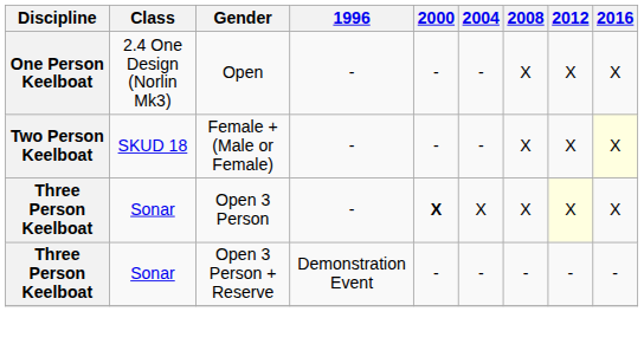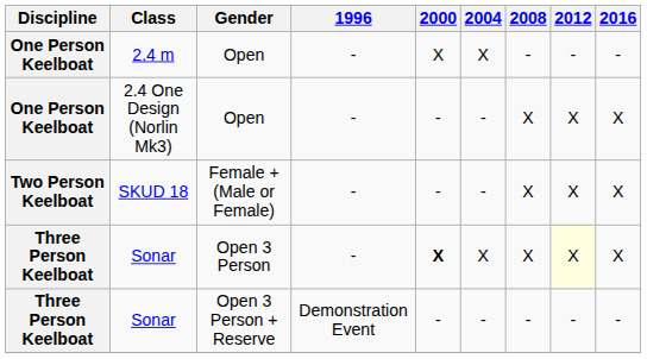 <table class="wikitable" style="text-align: center;">
 <tr>
 <th scope="col">Discipline</th>
 <th scope="col">Class</th>
 <th scope="col">Gender</th>
 <th scope="col"><a href='#'>1996</a></th>
 <th scope="col"><a href='#'>2000</a></th>
 <th scope="col"><a href='#'>2004</a></th>
 <th scope="col"><a href='#'>2008</a></th>
 <th scope="col"><a href='#'>2012</a></th>
 <th scope="col"><a href='#'>2016</a></th>
+</tr>
+<tr>
+<th scope="row">One Person Keelboat</th>
+<td><a href='#'>2.4 m</a></td>
+<td>Open</td>
+<td>-</td>
+<td>X</td>
+<td>X</td>
+<td>-</td>
+<td>-</td>
+<td>-</td>
 </tr>
 <tr>
 <th scope="row">One Person Keelboat</th>
 <td>2.4 One Design (Norlin Mk3)</td>
 <td>Open</td>
 <td>-</td>
 <td>-</td>
 <td>-</td>
 <td>X</td>
 <td>X</td>
 <td>X</td>
 </tr>
 <tr>
 <th scope="row">Two Person Keelboat</th>
 <td><a href='#'>SKUD 18</a></td>
 <td>Female + (Male or Female)</td>
 <td>-</td>
 <td>-</td>
 <td>-</td>
 <td>X</td>
 <td>X</td>
-<td style="background: lightyellow;">X</td>
+<td>X</td>
 </tr>
 <tr>
 <th scope="row">Three Person Keelboat</th>
 <td><a href='#'>Sonar</a></td>
 <td>Open 3 Person</td>
 <td>-</td>
 <td><strong>X</strong></td>
 <td>X</td>
 <td>X</td>
 <td style="background: lightyellow;">X</td>
 <td>X</td>
 </tr>
 <tr>
 <th scope="row">Three Person Keelboat</th>
 <td><a href='#'>Sonar</a></td>
 <td>Open 3 Person + Reserve</td>
 <td>Demonstration Event</td>
 <td>-</td>
 <td>-</td>
 <td>-</td>
 <td>-</td>
 <td>-</td>
 </tr>
 <tr>
 </tr>
 </table>
